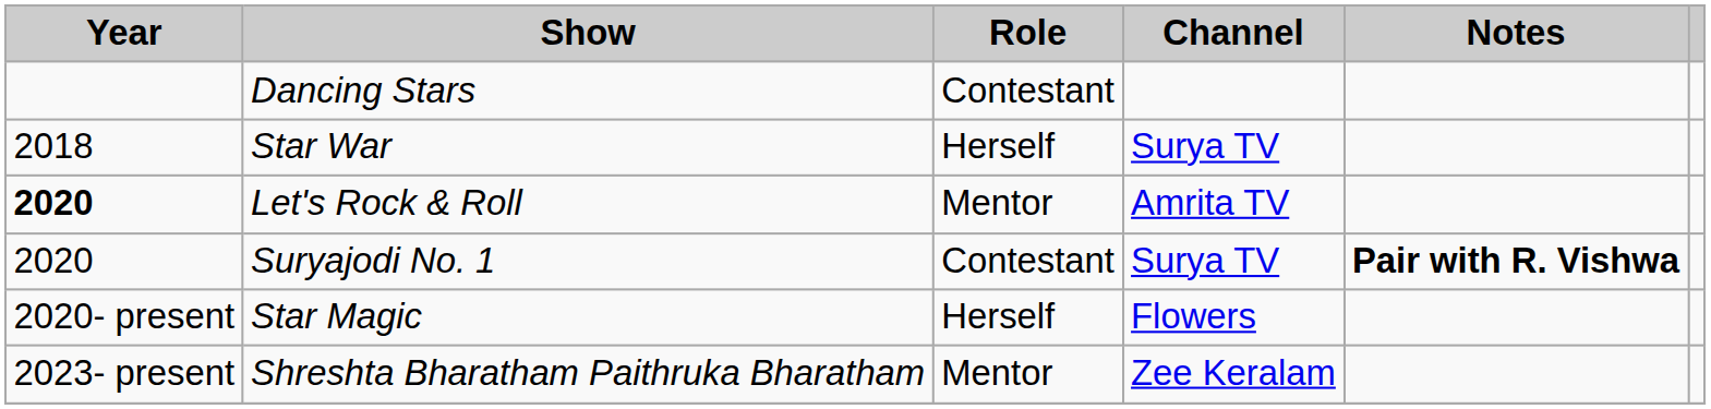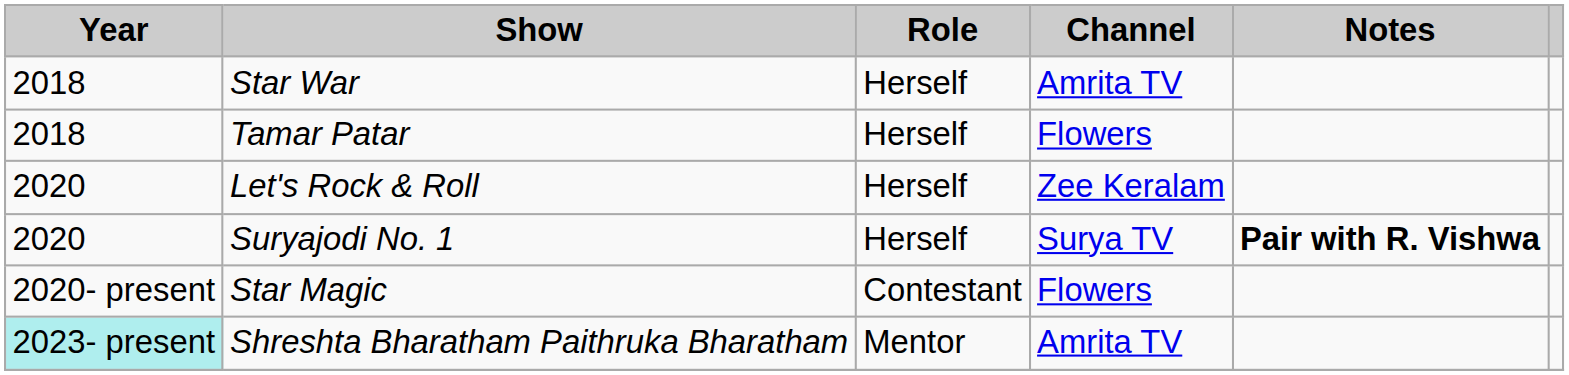 <table class="wikitable">
 <tr>
 <th style="background:#ccc;">Year</th>
 <th style="background:#ccc;">Show</th>
 <th style="background:#ccc;">Role</th>
 <th style="background:#ccc;">Channel</th>
 <th style="background:#ccc;">Notes</th>
 <th style="background:#ccc;"></th>
 </tr>
 <tr>
-<td></td>
-<td><em>Dancing Stars</em></td>
-<td>Contestant</td>
-<td></td>
+<td>2018</td>
+<td><em>Star War</em></td>
+<td>Herself</td>
+<td><a href='#'>Amrita TV</a></td>
 <td></td>
 <td></td>
 </tr>
 <tr>
 <td>2018</td>
-<td><em>Star War</em></td>
+<td><em>Tamar Patar</em></td>
 <td>Herself</td>
-<td><a href='#'>Surya TV</a></td>
+<td><a href='#'>Flowers</a></td>
 <td></td>
 <td></td>
 </tr>
 <tr>
-<td><strong>2020</strong></td>
+<td>2020</td>
 <td><em>Let's Rock & Roll</em></td>
-<td>Mentor</td>
-<td><a href='#'>Amrita TV</a></td>
+<td>Herself</td>
+<td><a href='#'>Zee Keralam</a></td>
 <td></td>
 <td></td>
 </tr>
 <tr>
 <td>2020</td>
 <td><em>Suryajodi No. 1</em></td>
-<td>Contestant</td>
+<td>Herself</td>
 <td><a href='#'>Surya TV</a></td>
 <td><strong>Pair with R. Vishwa</strong></td>
 <td></td>
 </tr>
 <tr>
 <td>2020- present</td>
 <td><em>Star Magic</em></td>
-<td>Herself</td>
+<td>Contestant</td>
 <td><a href='#'>Flowers</a></td>
 <td></td>
 <td></td>
 </tr>
 <tr>
-<td>2023- present</td>
+<td style="background: paleturquoise;">2023- present</td>
 <td><em>Shreshta Bharatham Paithruka Bharatham</em></td>
 <td>Mentor</td>
-<td><a href='#'>Zee Keralam</a></td>
+<td><a href='#'>Amrita TV</a></td>
 <td></td>
 <td></td>
 </tr>
 <tr>
 </tr>
 </table>
